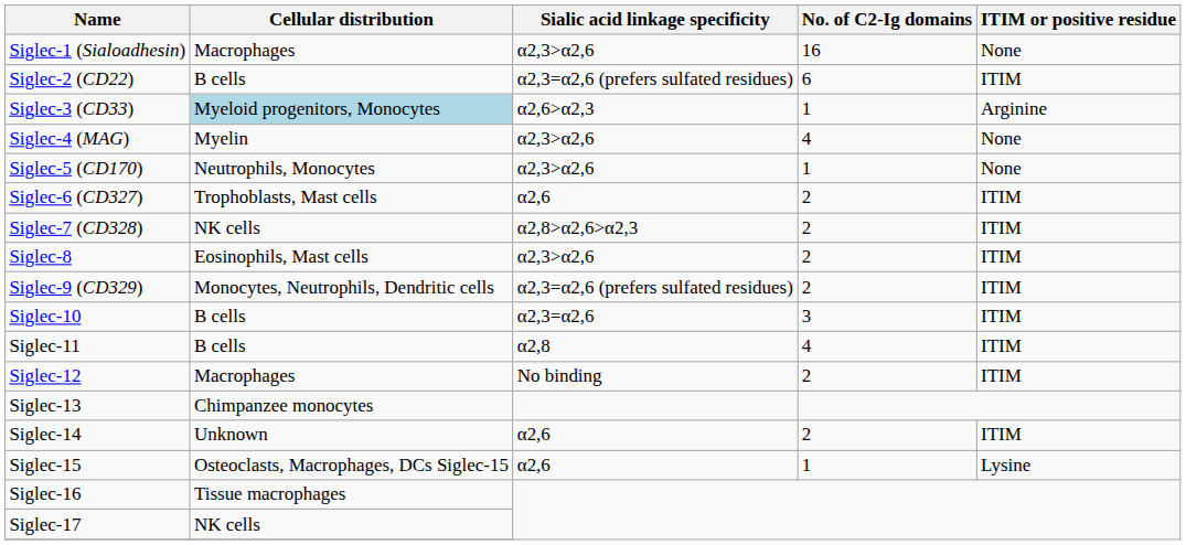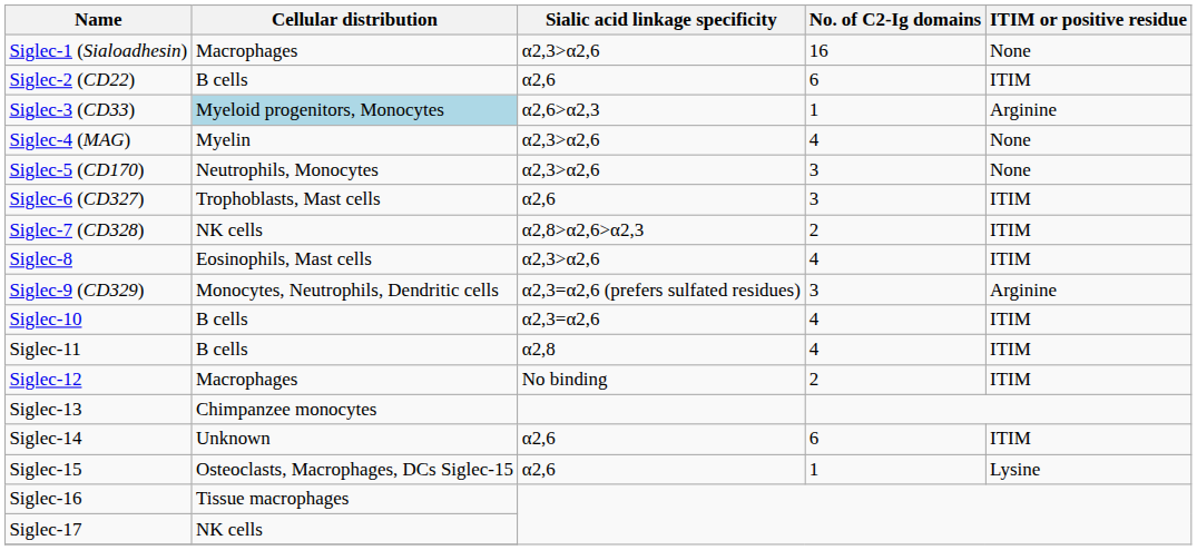 <table class="wikitable">
 <tr>
 <th>Name</th>
 <th>Cellular distribution</th>
 <th>Sialic acid linkage specificity</th>
 <th>No. of C2-Ig domains</th>
 <th>ITIM or positive residue</th>
 </tr>
 <tr>
 <td><a href='#'>Siglec-1</a> (<em>Sialoadhesin</em>)</td>
 <td>Macrophages</td>
 <td>α2,3>α2,6</td>
 <td>16</td>
 <td>None</td>
 </tr>
 <tr>
 <td><a href='#'>Siglec-2</a> (<em>CD22</em>)</td>
 <td>B cells</td>
-<td>α2,3=α2,6 (prefers sulfated residues)</td>
+<td>α2,6</td>
 <td>6</td>
 <td>ITIM</td>
 </tr>
 <tr>
 <td><a href='#'>Siglec-3</a> (<em>CD33</em>)</td>
 <td style="background: lightblue;">Myeloid progenitors, Monocytes</td>
 <td>α2,6>α2,3</td>
 <td>1</td>
 <td>Arginine</td>
 </tr>
 <tr>
 <td><a href='#'>Siglec-4</a> (<em>MAG</em>)</td>
 <td>Myelin</td>
 <td>α2,3>α2,6</td>
 <td>4</td>
 <td>None</td>
 </tr>
 <tr>
 <td><a href='#'>Siglec-5</a> (<em>CD170</em>)</td>
 <td>Neutrophils, Monocytes</td>
 <td>α2,3>α2,6</td>
-<td>1</td>
+<td>3</td>
 <td>None</td>
 </tr>
 <tr>
 <td><a href='#'>Siglec-6</a> (<em>CD327</em>)</td>
 <td>Trophoblasts, Mast cells</td>
 <td>α2,6</td>
-<td>2</td>
+<td>3</td>
 <td>ITIM</td>
 </tr>
 <tr>
 <td><a href='#'>Siglec-7</a> (<em>CD328</em>)</td>
 <td>NK cells</td>
 <td>α2,8>α2,6>α2,3</td>
 <td>2</td>
 <td>ITIM</td>
 </tr>
 <tr>
 <td><a href='#'>Siglec-8</a></td>
 <td>Eosinophils, Mast cells</td>
 <td>α2,3>α2,6</td>
-<td>2</td>
+<td>4</td>
 <td>ITIM</td>
 </tr>
 <tr>
 <td><a href='#'>Siglec-9</a> (<em>CD329</em>)</td>
 <td>Monocytes, Neutrophils, Dendritic cells</td>
 <td>α2,3=α2,6 (prefers sulfated residues)</td>
-<td>2</td>
-<td>ITIM</td>
+<td>3</td>
+<td>Arginine</td>
 </tr>
 <tr>
 <td><a href='#'>Siglec-10</a></td>
 <td>B cells</td>
 <td>α2,3=α2,6</td>
-<td>3</td>
+<td>4</td>
 <td>ITIM</td>
 </tr>
 <tr>
 <td>Siglec-11</td>
 <td>B cells</td>
 <td>α2,8</td>
 <td>4</td>
 <td>ITIM</td>
 </tr>
 <tr>
 <td><a href='#'>Siglec-12</a></td>
 <td>Macrophages</td>
 <td>No binding</td>
 <td>2</td>
 <td>ITIM</td>
 </tr>
 <tr>
 <td>Siglec-13</td>
 <td>Chimpanzee monocytes</td>
 <td></td>
 </tr>
 <tr>
 <td>Siglec-14</td>
 <td>Unknown</td>
 <td>α2,6</td>
-<td>2</td>
+<td>6</td>
 <td>ITIM</td>
 </tr>
 <tr>
 <td>Siglec-15</td>
 <td>Osteoclasts, Macrophages, DCs Siglec-15</td>
 <td>α2,6</td>
 <td>1</td>
 <td>Lysine</td>
 </tr>
 <tr>
 <td>Siglec-16</td>
 <td>Tissue macrophages</td>
 </tr>
 <tr>
 <td>Siglec-17 </td>
 <td>NK cells</td>
 </tr>
 <tr>
 </tr>
 </table>
